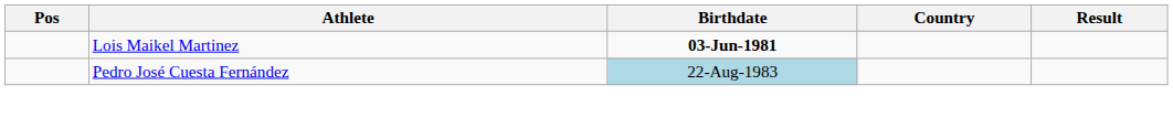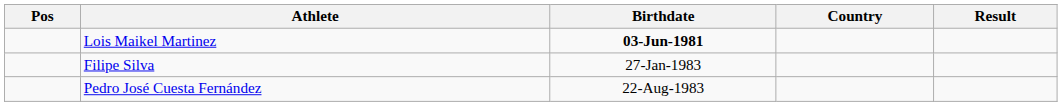 <table class="wikitable"  style="text-align:center; width:70%;">
 <tr>
 <th>Pos</th>
 <th>Athlete</th>
 <th>Birthdate</th>
 <th>Country</th>
 <th>Result</th>
 </tr>
 <tr>
 <td align=center></td>
 <td align=left><a href='#'>Lois Maikel Martinez</a></td>
 <td><strong>03-Jun-1981</strong></td>
 <td align=left></td>
 <td></td>
 </tr>
 <tr>
 <td align=center></td>
+<td align=left><a href='#'>Filipe Silva</a></td>
+<td>27-Jan-1983</td>
+<td align=left></td>
+<td></td>
+</tr>
+<tr>
+<td align=center></td>
 <td align=left><a href='#'>Pedro José Cuesta Fernández</a></td>
-<td style="background: lightblue;">22-Aug-1983</td>
+<td>22-Aug-1983</td>
 <td align=left></td>
 <td></td>
 </tr>
 </table>
